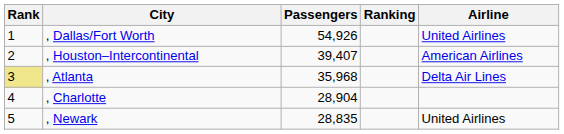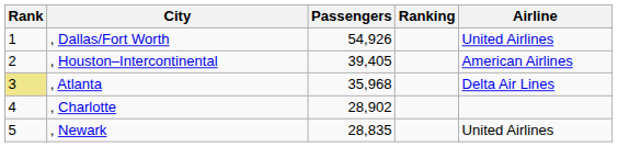 <table class="wikitable" style="font-size: 90%" width= align=>
 <tr>
 <th>Rank</th>
 <th style=width:21em>City</th>
 <th>Passengers</th>
 <th>Ranking</th>
 <th style=width:12em>Airline</th>
 </tr>
 <tr>
 <td>1</td>
 <td>, <a href='#'>Dallas/Fort Worth</a></td>
 <td align="right">54,926</td>
 <td align="center"></td>
 <td><a href='#'>United Airlines</a></td>
 </tr>
 <tr>
 <td>2</td>
 <td>, <a href='#'>Houston–Intercontinental</a></td>
-<td align="right">39,407</td>
+<td align="right">39,405</td>
 <td align="center"></td>
 <td><a href='#'>American Airlines</a></td>
 </tr>
 <tr>
 <td style="background: khaki;">3</td>
 <td>, <a href='#'>Atlanta</a></td>
 <td align="right">35,968</td>
 <td align="center"></td>
 <td><a href='#'>Delta Air Lines</a></td>
 </tr>
 <tr>
 <td>4</td>
 <td>, <a href='#'>Charlotte</a></td>
-<td align="right">28,904</td>
+<td align="right">28,902</td>
 <td align="center"></td>
 <td></td>
 </tr>
 <tr>
 <td>5</td>
 <td>, <a href='#'>Newark</a></td>
 <td align="right">28,835</td>
 <td align="center"></td>
 <td>United Airlines</td>
 </tr>
 </table>
